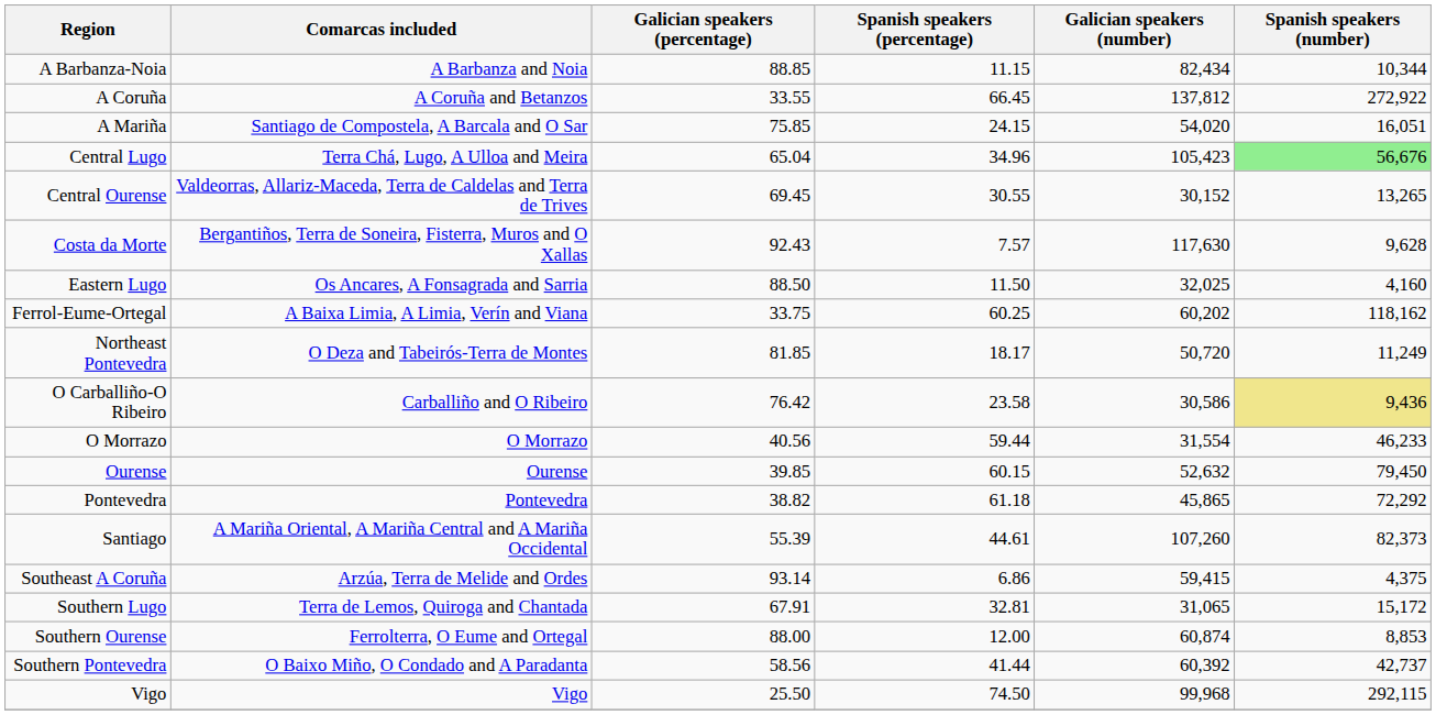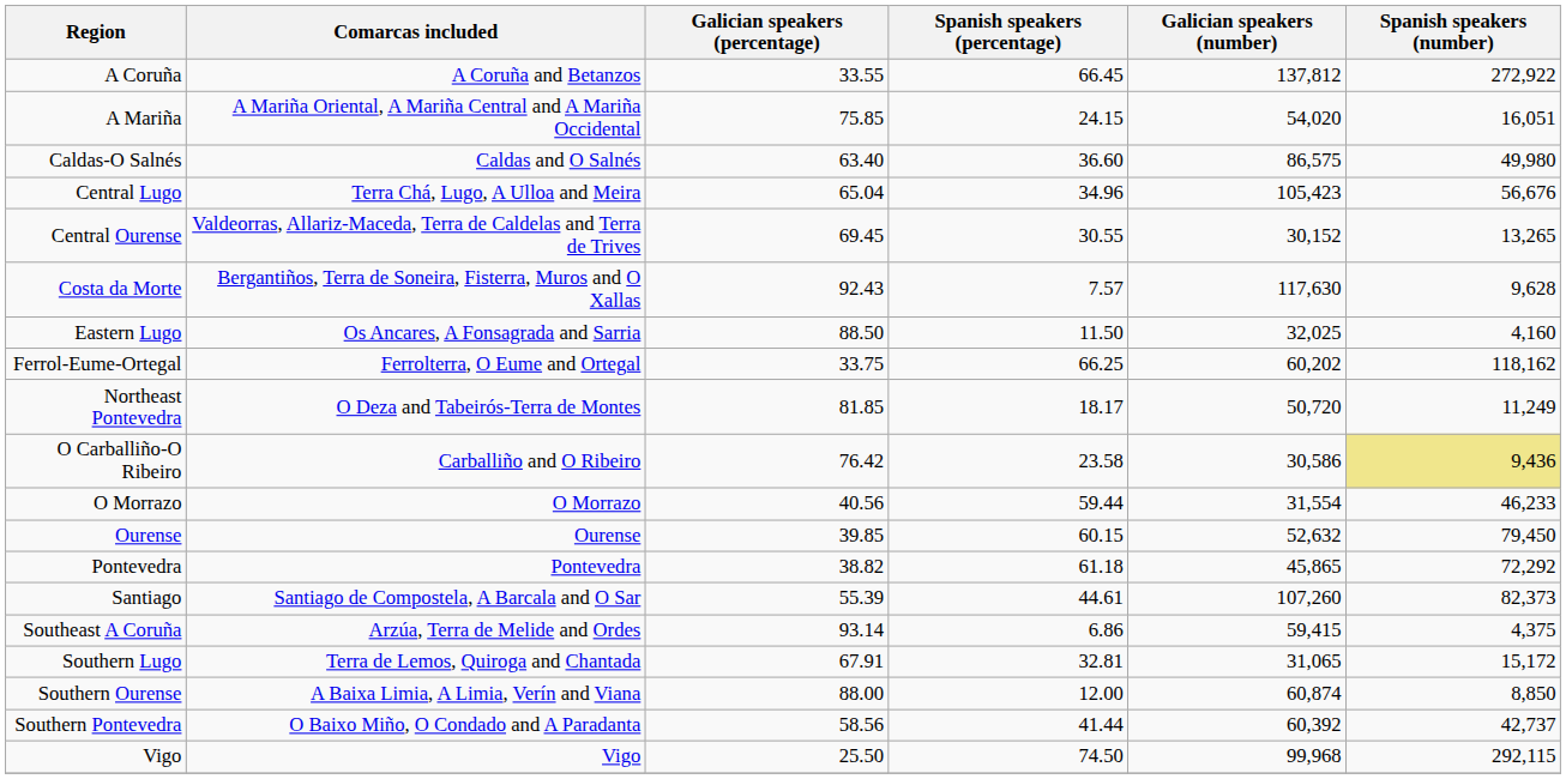 <table class="wikitable sortable">
 <tr>
 <th bgcolor="#BFCFFF">Region</th>
 <th bgcolor="#BFCFFF">Comarcas included</th>
 <th bgcolor="#BFCFFF">Galician speakers (percentage)</th>
 <th bgcolor="#BFCFFF">Spanish speakers (percentage)</th>
 <th bgcolor="#BFCFFF">Galician speakers (number)</th>
 <th bgcolor="#BFCFFF">Spanish speakers (number)</th>
-</tr>
-<tr>
-<td align="right">A Barbanza-Noia</td>
-<td align="right"><a href='#'>A Barbanza</a> and <a href='#'>Noia</a></td>
-<td align="right">88.85</td>
-<td align="right">11.15</td>
-<td align="right">82,434</td>
-<td align="right">10,344</td>
 </tr>
 <tr>
 <td align="right">A Coruña</td>
 <td align="right"><a href='#'>A Coruña</a> and <a href='#'>Betanzos</a></td>
 <td align="right">33.55</td>
 <td align="right">66.45</td>
 <td align="right">137,812</td>
 <td align="right">272,922</td>
 </tr>
 <tr>
 <td align="right">A Mariña</td>
-<td align="right"><a href='#'>Santiago de Compostela</a>, <a href='#'>A Barcala</a> and <a href='#'>O Sar</a></td>
+<td align="right"><a href='#'>A Mariña Oriental</a>, <a href='#'>A Mariña Central</a> and <a href='#'>A Mariña Occidental</a></td>
 <td align="right">75.85</td>
 <td align="right">24.15</td>
 <td align="right">54,020</td>
 <td align="right">16,051</td>
+</tr>
+<tr>
+<td align="right">Caldas-O Salnés</td>
+<td align="right"><a href='#'>Caldas</a> and <a href='#'>O Salnés</a></td>
+<td align="right">63.40</td>
+<td align="right">36.60</td>
+<td align="right">86,575</td>
+<td align="right">49,980</td>
 </tr>
 <tr>
 <td align="right">Central <a href='#'>Lugo</a></td>
 <td align="right"><a href='#'>Terra Chá</a>, <a href='#'>Lugo</a>, <a href='#'>A Ulloa</a> and <a href='#'>Meira</a></td>
 <td align="right">65.04</td>
 <td align="right">34.96</td>
 <td align="right">105,423</td>
-<td align="right" style="background: lightgreen;">56,676</td>
+<td align="right">56,676</td>
 </tr>
 <tr>
 <td align="right">Central <a href='#'>Ourense</a></td>
 <td align="right"><a href='#'>Valdeorras</a>, <a href='#'>Allariz-Maceda</a>, <a href='#'>Terra de Caldelas</a> and <a href='#'>Terra de Trives</a></td>
 <td align="right">69.45</td>
 <td align="right">30.55</td>
 <td align="right">30,152</td>
 <td align="right">13,265</td>
 </tr>
 <tr>
 <td align="right"><a href='#'>Costa da Morte</a></td>
 <td align="right"><a href='#'>Bergantiños</a>, <a href='#'>Terra de Soneira</a>, <a href='#'>Fisterra</a>, <a href='#'>Muros</a> and <a href='#'>O Xallas</a></td>
 <td align="right">92.43</td>
 <td align="right">7.57</td>
 <td align="right">117,630</td>
 <td align="right">9,628</td>
 </tr>
 <tr>
 <td align="right">Eastern <a href='#'>Lugo</a></td>
 <td align="right"><a href='#'>Os Ancares</a>, <a href='#'>A Fonsagrada</a> and <a href='#'>Sarria</a></td>
 <td align="right">88.50</td>
 <td align="right">11.50</td>
 <td align="right">32,025</td>
 <td align="right">4,160</td>
 </tr>
 <tr>
 <td align="right">Ferrol-Eume-Ortegal</td>
-<td align="right"><a href='#'>A Baixa Limia</a>, <a href='#'>A Limia</a>, <a href='#'>Verín</a> and <a href='#'>Viana</a></td>
+<td align="right"><a href='#'>Ferrolterra</a>, <a href='#'>O Eume</a> and <a href='#'>Ortegal</a></td>
 <td align="right">33.75</td>
-<td align="right">60.25</td>
+<td align="right">66.25</td>
 <td align="right">60,202</td>
 <td align="right">118,162</td>
 </tr>
 <tr>
 <td align="right">Northeast <a href='#'>Pontevedra</a></td>
 <td align="right"><a href='#'>O Deza</a> and <a href='#'>Tabeirós-Terra de Montes</a></td>
 <td align="right">81.85</td>
 <td align="right">18.17</td>
 <td align="right">50,720</td>
 <td align="right">11,249</td>
 </tr>
 <tr>
 <td align="right">O Carballiño-O Ribeiro</td>
 <td align="right"><a href='#'>Carballiño</a> and <a href='#'>O Ribeiro</a></td>
 <td align="right">76.42</td>
 <td align="right">23.58</td>
 <td align="right">30,586</td>
 <td align="right" style="background: khaki;">9,436</td>
 </tr>
 <tr>
 <td align="right">O Morrazo</td>
 <td align="right"><a href='#'>O Morrazo</a></td>
 <td align="right">40.56</td>
 <td align="right">59.44</td>
 <td align="right">31,554</td>
 <td align="right">46,233</td>
 </tr>
 <tr>
 <td align="right"><a href='#'>Ourense</a></td>
 <td align="right"><a href='#'>Ourense</a></td>
 <td align="right">39.85</td>
 <td align="right">60.15</td>
 <td align="right">52,632</td>
 <td align="right">79,450</td>
 </tr>
 <tr>
 <td align="right">Pontevedra</td>
 <td align="right"><a href='#'>Pontevedra</a></td>
 <td align="right">38.82</td>
 <td align="right">61.18</td>
 <td align="right">45,865</td>
 <td align="right">72,292</td>
 </tr>
 <tr>
 <td align="right">Santiago</td>
-<td align="right"><a href='#'>A Mariña Oriental</a>, <a href='#'>A Mariña Central</a> and <a href='#'>A Mariña Occidental</a></td>
+<td align="right"><a href='#'>Santiago de Compostela</a>, <a href='#'>A Barcala</a> and <a href='#'>O Sar</a></td>
 <td align="right">55.39</td>
 <td align="right">44.61</td>
 <td align="right">107,260</td>
 <td align="right">82,373</td>
 </tr>
 <tr>
 <td align="right">Southeast <a href='#'>A Coruña</a></td>
 <td align="right"><a href='#'>Arzúa</a>, <a href='#'>Terra de Melide</a> and <a href='#'>Ordes</a></td>
 <td align="right">93.14</td>
 <td align="right">6.86</td>
 <td align="right">59,415</td>
 <td align="right">4,375</td>
 </tr>
 <tr>
 <td align="right">Southern <a href='#'>Lugo</a></td>
 <td align="right"><a href='#'>Terra de Lemos</a>, <a href='#'>Quiroga</a> and <a href='#'>Chantada</a></td>
 <td align="right">67.91</td>
 <td align="right">32.81</td>
 <td align="right">31,065</td>
 <td align="right">15,172</td>
 </tr>
 <tr>
 <td align="right">Southern <a href='#'>Ourense</a></td>
-<td align="right"><a href='#'>Ferrolterra</a>, <a href='#'>O Eume</a> and <a href='#'>Ortegal</a></td>
+<td align="right"><a href='#'>A Baixa Limia</a>, <a href='#'>A Limia</a>, <a href='#'>Verín</a> and <a href='#'>Viana</a></td>
 <td align="right">88.00</td>
 <td align="right">12.00</td>
 <td align="right">60,874</td>
-<td align="right">8,853</td>
+<td align="right">8,850</td>
 </tr>
 <tr>
 <td align="right">Southern <a href='#'>Pontevedra</a></td>
 <td align="right"><a href='#'>O Baixo Miño</a>, <a href='#'>O Condado</a> and <a href='#'>A Paradanta</a></td>
 <td align="right">58.56</td>
 <td align="right">41.44</td>
 <td align="right">60,392</td>
 <td align="right">42,737</td>
 </tr>
 <tr>
 <td align="right">Vigo</td>
 <td align="right"><a href='#'>Vigo</a></td>
 <td align="right">25.50</td>
 <td align="right">74.50</td>
 <td align="right">99,968</td>
 <td align="right">292,115</td>
 </tr>
 <tr>
 </tr>
 </table>
